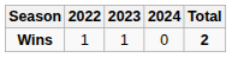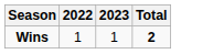 <table class="wikitable">
 <tr>
 <th><strong>Season</strong></th>
 <th>2022</th>
 <th>2023</th>
-<th>2024</th>
 <th><strong>Total</strong></th>
 </tr>
 <tr align=center>
 <td><strong>Wins</strong></td>
 <td>1</td>
 <td>1</td>
-<td>0</td>
 <td><strong>2</strong></td>
 </tr>
 </table>
